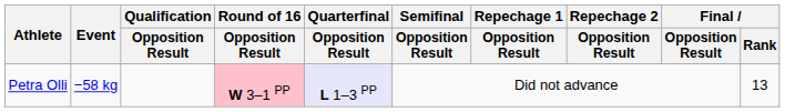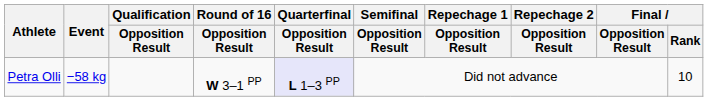 <table class="wikitable" style="font-size:90%">
 <tr>
 <th rowspan=2>Athlete</th>
 <th rowspan=2>Event</th>
 <th>Qualification</th>
 <th>Round of 16</th>
 <th>Quarterfinal</th>
 <th>Semifinal</th>
 <th>Repechage 1</th>
 <th>Repechage 2</th>
 <th colspan=2>Final / </th>
 </tr>
 <tr style="font-size: 95%">
 <th>Opposition<br>Result</th>
 <th>Opposition<br>Result</th>
 <th>Opposition<br>Result</th>
 <th>Opposition<br>Result</th>
 <th>Opposition<br>Result</th>
 <th>Opposition<br>Result</th>
 <th>Opposition<br>Result</th>
 <th>Rank</th>
 </tr>
 <tr align=center>
 <td align=left><a href='#'>Petra Olli</a></td>
 <td align=left><a href='#'>−58 kg</a></td>
 <td></td>
-<td style="background: pink;"><br><strong>W</strong> 3–1 <sup>PP</sup></td>
+<td><br><strong>W</strong> 3–1 <sup>PP</sup></td>
 <td style="background: lavender;"><br><strong>L</strong> 1–3 <sup>PP</sup></td>
 <td colspan=4>Did not advance</td>
-<td>13</td>
+<td>10</td>
 </tr>
 </table>
